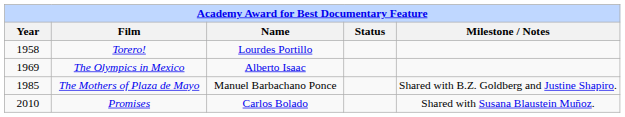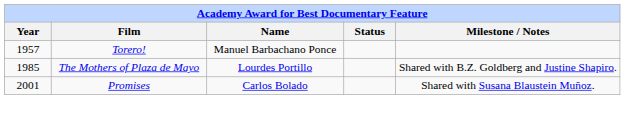 <table class="wikitable" style="text-align: center">
 <tr ---- bgcolor="#bfd7ff">
 <td colspan=5 align=center><strong><a href='#'>Academy Award for Best Documentary Feature</a></strong></td>
 </tr>
 <tr ---- bgcolor="#ebf5ff">
 <th width="75">Year</th>
 <th width="300">Film</th>
 <th width="250">Name</th>
 <th width="80">Status</th>
 <th width="450">Milestone / Notes</th>
 </tr>
 <tr>
-<td>1958</td>
+<td>1957</td>
 <td><em><a href='#'>Torero!</a></em></td>
-<td><a href='#'>Lourdes Portillo</a></td>
-<td></td>
-<td></td>
-</tr>
-<tr>
-<td>1969</td>
-<td><em><a href='#'>The Olympics in Mexico</a></em></td>
-<td><a href='#'>Alberto Isaac</a></td>
+<td>Manuel Barbachano Ponce</td>
 <td></td>
 <td></td>
 </tr>
 <tr>
 <td>1985</td>
 <td><em><a href='#'>The Mothers of Plaza de Mayo</a></em></td>
-<td>Manuel Barbachano Ponce</td>
+<td><a href='#'>Lourdes Portillo</a></td>
 <td></td>
 <td>Shared with B.Z. Goldberg and <a href='#'>Justine Shapiro</a>.</td>
 </tr>
 <tr>
-<td>2010</td>
+<td>2001</td>
 <td><em><a href='#'>Promises</a></em></td>
 <td><a href='#'>Carlos Bolado</a></td>
 <td></td>
 <td>Shared with <a href='#'>Susana Blaustein Muñoz</a>.</td>
 </tr>
 </table>
